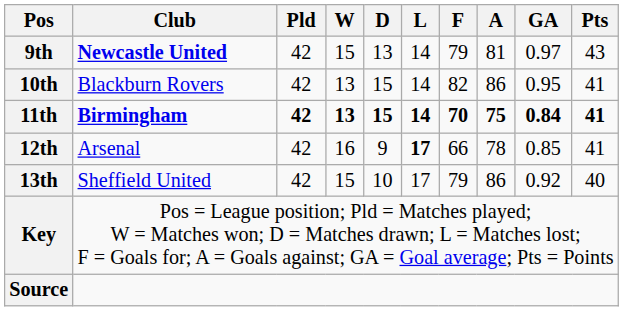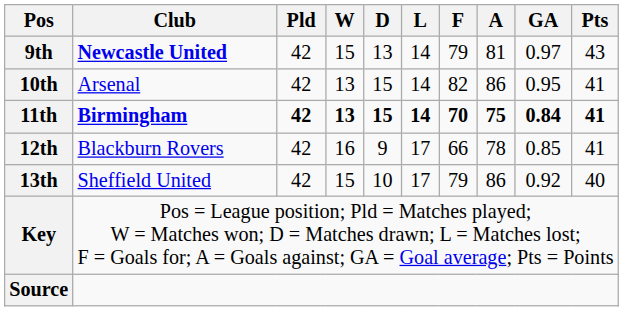 <table class="wikitable" style="text-align:center">
 <tr>
 <th scope="col">Pos</th>
 <th scope="col">Club</th>
 <th scope="col">Pld</th>
 <th scope="col">W</th>
 <th scope="col">D</th>
 <th scope="col">L</th>
 <th scope="col">F</th>
 <th scope="col">A</th>
 <th scope="col">GA</th>
 <th scope="col">Pts</th>
 </tr>
 <tr>
 <th scope="row">9th</th>
 <td align="left"><strong><a href='#'>Newcastle United</a></strong></td>
 <td>42</td>
 <td>15</td>
 <td>13</td>
 <td>14</td>
 <td>79</td>
 <td>81</td>
 <td>0.97</td>
 <td>43</td>
 </tr>
 <tr>
 <th scope="row">10th</th>
-<td align="left"><a href='#'>Blackburn Rovers</a></td>
+<td align="left"><a href='#'>Arsenal</a></td>
 <td>42</td>
 <td>13</td>
 <td>15</td>
 <td>14</td>
 <td>82</td>
 <td>86</td>
 <td>0.95</td>
 <td>41</td>
 </tr>
 <tr style="font-weight:bold">
 <th scope="row">11th</th>
 <td align="left"><a href='#'>Birmingham</a></td>
 <td>42</td>
 <td>13</td>
 <td>15</td>
 <td>14</td>
 <td>70</td>
 <td>75</td>
 <td>0.84</td>
 <td>41</td>
 </tr>
 <tr>
 <th scope="row">12th</th>
-<td align="left"><a href='#'>Arsenal</a></td>
+<td align="left"><a href='#'>Blackburn Rovers</a></td>
 <td>42</td>
 <td>16</td>
 <td>9</td>
-<td><strong>17</strong></td>
+<td>17</td>
 <td>66</td>
 <td>78</td>
 <td>0.85</td>
 <td>41</td>
 </tr>
 <tr>
 <th scope="row">13th</th>
 <td align="left"><a href='#'>Sheffield United</a></td>
 <td>42</td>
 <td>15</td>
 <td>10</td>
 <td>17</td>
 <td>79</td>
 <td>86</td>
 <td>0.92</td>
 <td>40</td>
 </tr>
 <tr>
 <th scope="row">Key</th>
 <td colspan="9">Pos = League position; Pld = Matches played;<br>W = Matches won; D = Matches drawn; L = Matches lost;<br>F = Goals for; A = Goals against; GA = <a href='#'>Goal average</a>; Pts = Points</td>
 </tr>
 <tr>
 <th scope="row">Source</th>
 <td colspan="9"></td>
 </tr>
 </table>
